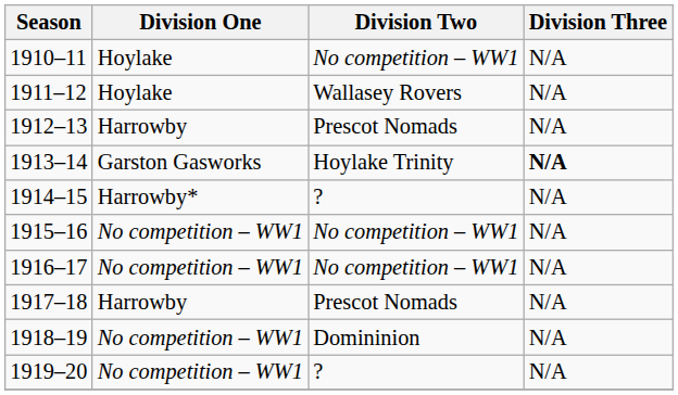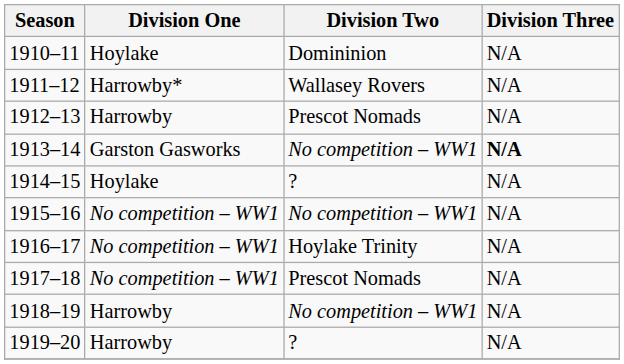 <table class="wikitable">
 <tr>
 <th>Season</th>
 <th>Division One</th>
 <th>Division Two</th>
 <th>Division Three</th>
 </tr>
 <tr>
 <td>1910–11</td>
 <td>Hoylake</td>
-<td><em>No competition – WW1</em></td>
+<td>Domininion</td>
 <td>N/A</td>
 </tr>
 <tr>
 <td>1911–12</td>
-<td>Hoylake</td>
+<td>Harrowby*</td>
 <td>Wallasey Rovers</td>
 <td>N/A</td>
 </tr>
 <tr>
 <td>1912–13</td>
 <td>Harrowby</td>
 <td>Prescot Nomads</td>
 <td>N/A</td>
 </tr>
 <tr>
 <td>1913–14</td>
 <td>Garston Gasworks</td>
-<td>Hoylake Trinity</td>
+<td><em>No competition – WW1</em></td>
 <td><strong>N/A</strong></td>
 </tr>
 <tr>
 <td>1914–15</td>
-<td>Harrowby*</td>
+<td>Hoylake</td>
 <td>?</td>
 <td>N/A</td>
 </tr>
 <tr>
 <td>1915–16</td>
 <td><em>No competition – WW1</em></td>
 <td><em>No competition – WW1</em></td>
 <td>N/A</td>
 </tr>
 <tr>
 <td>1916–17</td>
 <td><em>No competition – WW1</em></td>
-<td><em>No competition – WW1</em></td>
+<td>Hoylake Trinity</td>
 <td>N/A</td>
 </tr>
 <tr>
 <td>1917–18</td>
-<td>Harrowby</td>
+<td><em>No competition – WW1</em></td>
 <td>Prescot Nomads</td>
 <td>N/A</td>
 </tr>
 <tr>
 <td>1918–19</td>
+<td>Harrowby</td>
 <td><em>No competition – WW1</em></td>
-<td>Domininion</td>
 <td>N/A</td>
 </tr>
 <tr>
 <td>1919–20</td>
-<td><em>No competition – WW1</em></td>
+<td>Harrowby</td>
 <td>?</td>
 <td>N/A</td>
 </tr>
 <tr>
 </tr>
 </table>
